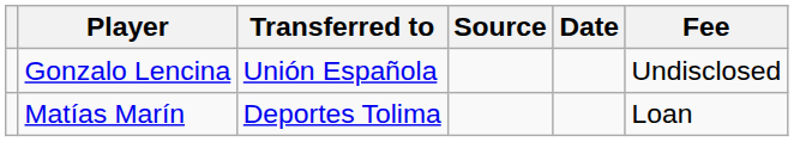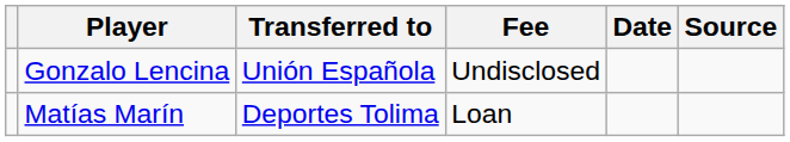 <table class="wikitable plainrowheaders sortable">
 <tr>
 <th></th>
 <th scope="col">Player</th>
 <th>Transferred to</th>
+<th style="width: 80px;">Fee</th>
+<th scope="col">Date</th>
 <th scope="col">Source</th>
-<th scope="col">Date</th>
-<th style="width: 80px;">Fee</th>
 </tr>
 <tr>
 <td align="center"></td>
 <td> <a href='#'>Gonzalo Lencina</a></td>
 <td> <a href='#'>Unión Española</a></td>
+<td>Undisclosed</td>
 <td></td>
 <td></td>
-<td>Undisclosed</td>
 </tr>
 <tr>
 <td align="center"></td>
 <td> <a href='#'>Matías Marín</a></td>
 <td> <a href='#'>Deportes Tolima</a></td>
+<td>Loan</td>
 <td></td>
 <td></td>
-<td>Loan</td>
 </tr>
 </table>
